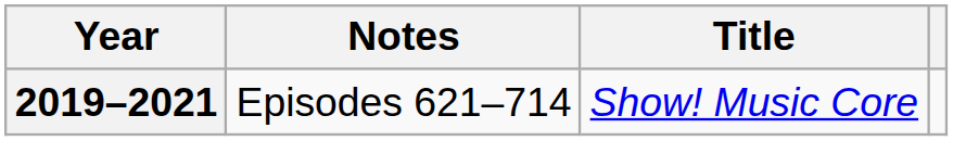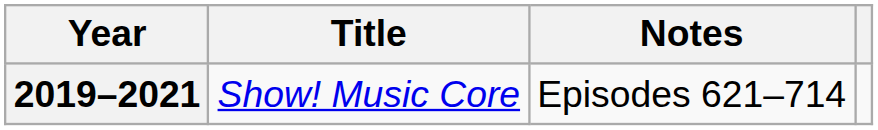 <table class="wikitable plainrowheaders" style="text-align:center">
 <tr>
 <th scope="col">Year</th>
+<th scope="col">Title</th>
 <th scope="col">Notes</th>
-<th scope="col">Title</th>
 <th scope="col" class="unsortable"></th>
 </tr>
 <tr>
 <th scope="row">2019–2021</th>
+<td><em><a href='#'>Show! Music Core</a></em></td>
 <td>Episodes 621–714</td>
-<td><em><a href='#'>Show! Music Core</a></em></td>
 <td></td>
 </tr>
 </table>
